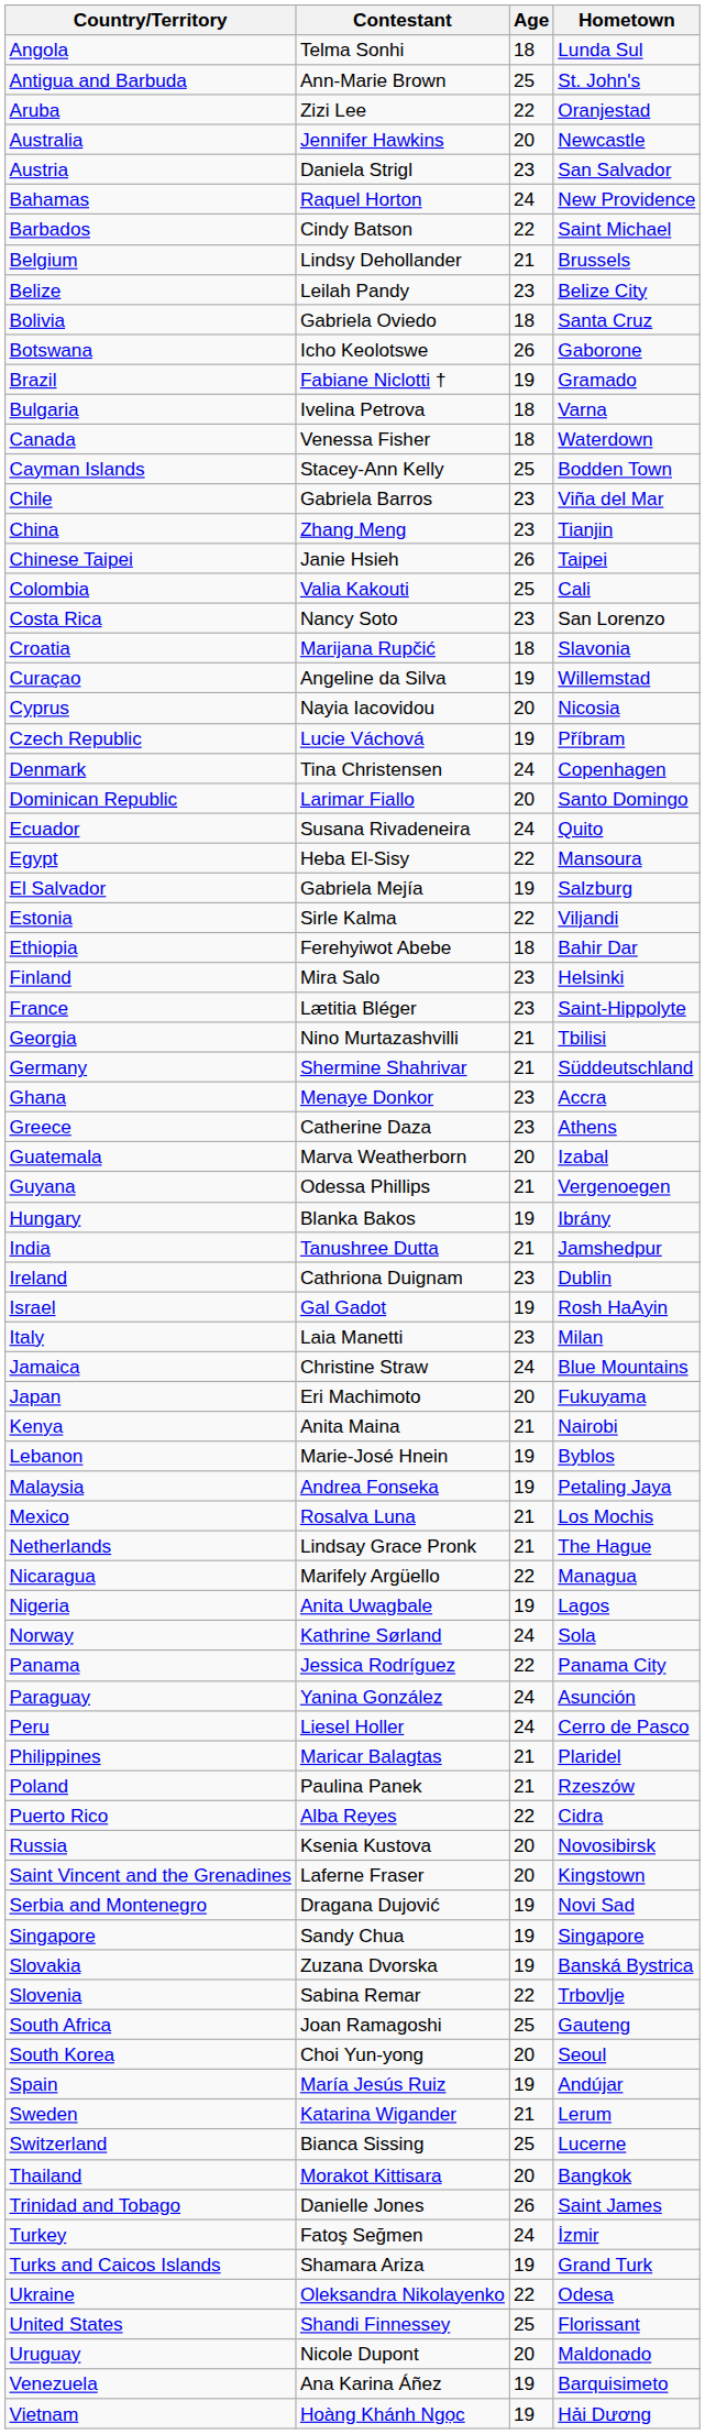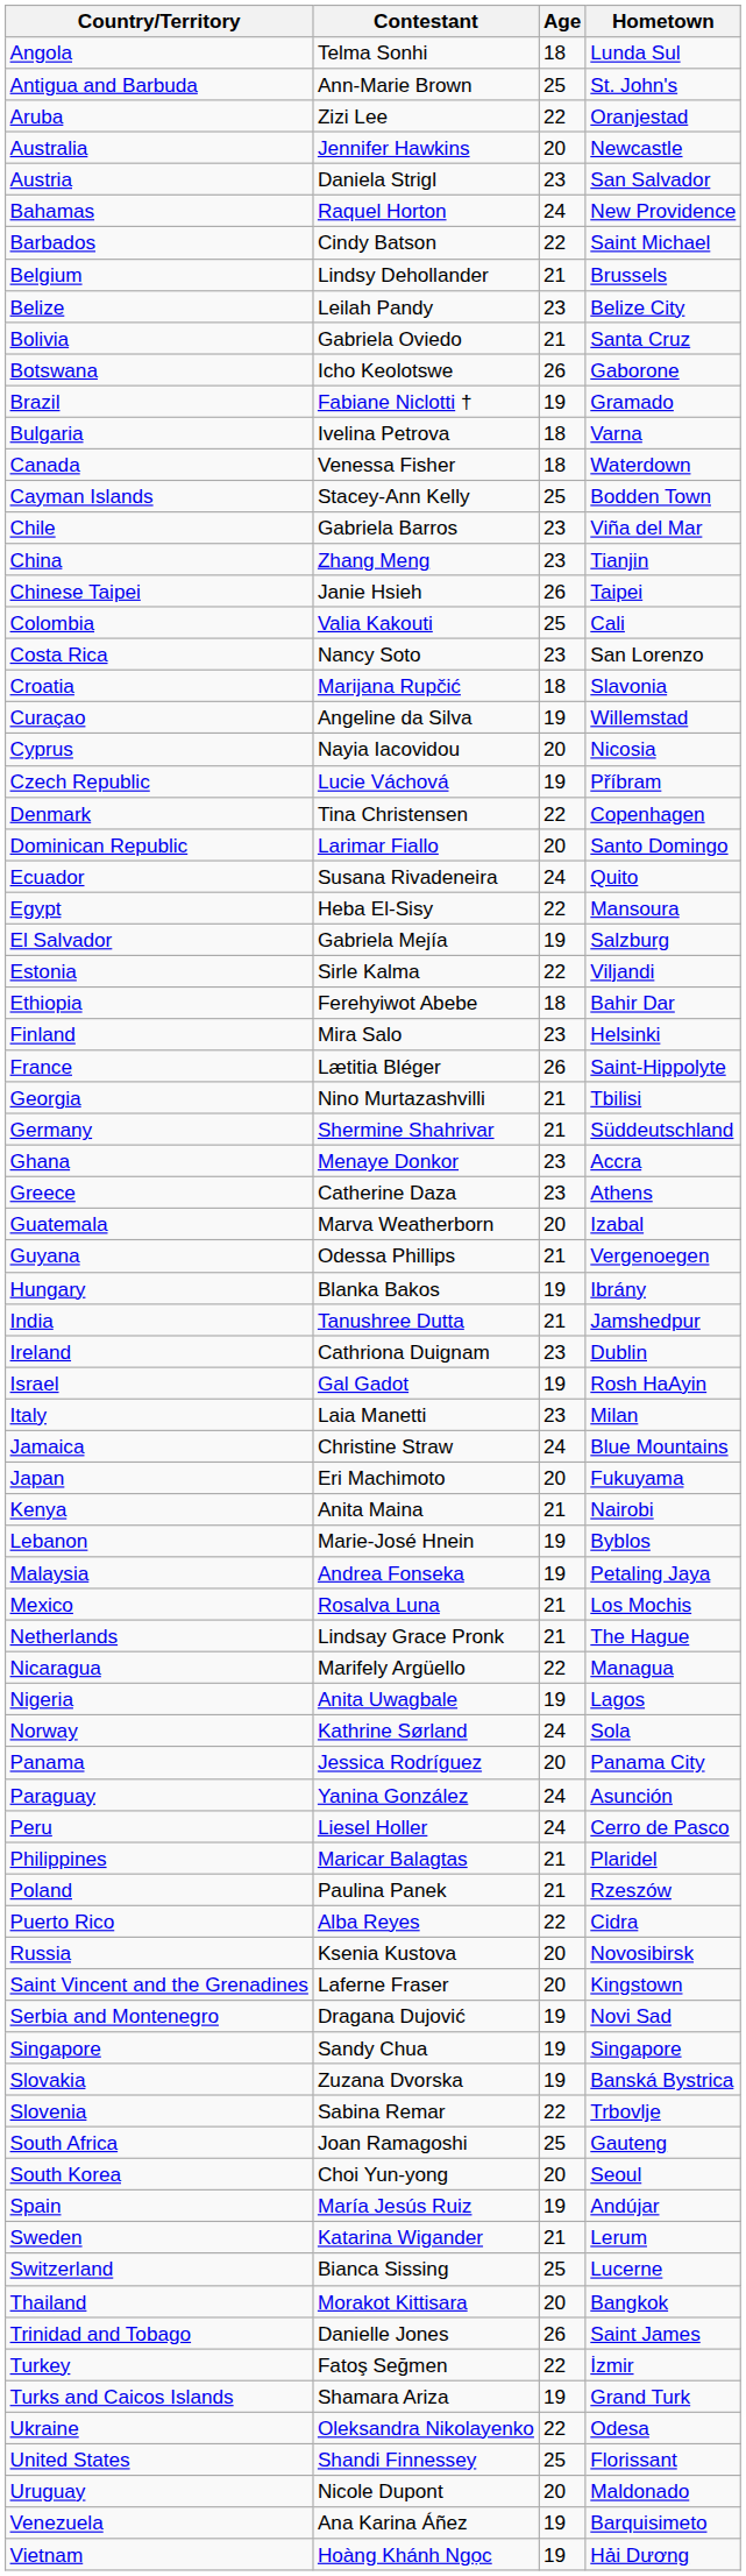 <table class="wikitable sortable" style="font-size: 95%;">
 <tr>
 <th>Country/Territory</th>
 <th>Contestant</th>
 <th>Age</th>
 <th>Hometown</th>
 </tr>
 <tr>
 <td> <a href='#'>Angola</a></td>
 <td>Telma Sonhi</td>
 <td>18</td>
 <td><a href='#'>Lunda Sul</a></td>
 </tr>
 <tr>
 <td> <a href='#'>Antigua and Barbuda</a></td>
 <td>Ann-Marie Brown</td>
 <td>25</td>
 <td><a href='#'>St. John's</a></td>
 </tr>
 <tr>
 <td> <a href='#'>Aruba</a></td>
 <td>Zizi Lee</td>
 <td>22</td>
 <td><a href='#'>Oranjestad</a></td>
 </tr>
 <tr>
 <td> <a href='#'>Australia</a></td>
 <td><a href='#'>Jennifer Hawkins</a></td>
 <td>20</td>
 <td><a href='#'>Newcastle</a></td>
 </tr>
 <tr>
 <td> <a href='#'>Austria</a></td>
 <td>Daniela Strigl</td>
 <td>23</td>
 <td><a href='#'>San Salvador</a></td>
 </tr>
 <tr>
 <td> <a href='#'>Bahamas</a></td>
 <td><a href='#'>Raquel Horton</a></td>
 <td>24</td>
 <td><a href='#'>New Providence</a></td>
 </tr>
 <tr>
 <td> <a href='#'>Barbados</a></td>
 <td>Cindy Batson</td>
 <td>22</td>
 <td><a href='#'>Saint Michael</a></td>
 </tr>
 <tr>
 <td> <a href='#'>Belgium</a></td>
 <td>Lindsy Dehollander</td>
 <td>21</td>
 <td><a href='#'>Brussels</a></td>
 </tr>
 <tr>
 <td> <a href='#'>Belize</a></td>
 <td>Leilah Pandy</td>
 <td>23</td>
 <td><a href='#'>Belize City</a></td>
 </tr>
 <tr>
 <td> <a href='#'>Bolivia</a></td>
 <td>Gabriela Oviedo</td>
-<td>18</td>
+<td>21</td>
 <td><a href='#'>Santa Cruz</a></td>
 </tr>
 <tr>
 <td> <a href='#'>Botswana</a></td>
 <td>Icho Keolotswe</td>
 <td>26</td>
 <td><a href='#'>Gaborone</a></td>
 </tr>
 <tr>
 <td> <a href='#'>Brazil</a></td>
 <td><a href='#'>Fabiane Niclotti</a> †</td>
 <td>19</td>
 <td><a href='#'>Gramado</a></td>
 </tr>
 <tr>
 <td> <a href='#'>Bulgaria</a></td>
 <td>Ivelina Petrova</td>
 <td>18</td>
 <td><a href='#'>Varna</a></td>
 </tr>
 <tr>
 <td> <a href='#'>Canada</a></td>
 <td>Venessa Fisher</td>
 <td>18</td>
 <td><a href='#'>Waterdown</a></td>
 </tr>
 <tr>
 <td> <a href='#'>Cayman Islands</a></td>
 <td>Stacey-Ann Kelly</td>
 <td>25</td>
 <td><a href='#'>Bodden Town</a></td>
 </tr>
 <tr>
 <td> <a href='#'>Chile</a></td>
 <td>Gabriela Barros</td>
 <td>23</td>
 <td><a href='#'>Viña del Mar</a></td>
 </tr>
 <tr>
 <td> <a href='#'>China</a></td>
 <td><a href='#'>Zhang Meng</a></td>
 <td>23</td>
 <td><a href='#'>Tianjin</a></td>
 </tr>
 <tr>
 <td> <a href='#'>Chinese Taipei</a></td>
 <td>Janie Hsieh</td>
 <td>26</td>
 <td><a href='#'>Taipei</a></td>
 </tr>
 <tr>
 <td> <a href='#'>Colombia</a></td>
 <td><a href='#'>Valia Kakouti</a></td>
 <td>25</td>
 <td><a href='#'>Cali</a></td>
 </tr>
 <tr>
 <td> <a href='#'>Costa Rica</a></td>
 <td>Nancy Soto</td>
 <td>23</td>
 <td>San Lorenzo</td>
 </tr>
 <tr>
 <td> <a href='#'>Croatia</a></td>
 <td><a href='#'>Marijana Rupčić</a></td>
 <td>18</td>
 <td><a href='#'>Slavonia</a></td>
 </tr>
 <tr>
 <td> <a href='#'>Curaçao</a></td>
 <td>Angeline da Silva</td>
 <td>19</td>
 <td><a href='#'>Willemstad</a></td>
 </tr>
 <tr>
 <td> <a href='#'>Cyprus</a></td>
 <td>Nayia Iacovidou</td>
 <td>20</td>
 <td><a href='#'>Nicosia</a></td>
 </tr>
 <tr>
 <td> <a href='#'>Czech Republic</a></td>
 <td><a href='#'>Lucie Váchová</a></td>
 <td>19</td>
 <td><a href='#'>Příbram</a></td>
 </tr>
 <tr>
 <td> <a href='#'>Denmark</a></td>
 <td>Tina Christensen</td>
-<td>24</td>
+<td>22</td>
 <td><a href='#'>Copenhagen</a></td>
 </tr>
 <tr>
 <td> <a href='#'>Dominican Republic</a></td>
 <td><a href='#'>Larimar Fiallo</a></td>
 <td>20</td>
 <td><a href='#'>Santo Domingo</a></td>
 </tr>
 <tr>
 <td> <a href='#'>Ecuador</a></td>
 <td>Susana Rivadeneira</td>
 <td>24</td>
 <td><a href='#'>Quito</a></td>
 </tr>
 <tr>
 <td> <a href='#'>Egypt</a></td>
 <td>Heba El-Sisy</td>
 <td>22</td>
 <td><a href='#'>Mansoura</a></td>
 </tr>
 <tr>
 <td> <a href='#'>El Salvador</a></td>
 <td>Gabriela Mejía</td>
 <td>19</td>
 <td><a href='#'>Salzburg</a></td>
 </tr>
 <tr>
 <td> <a href='#'>Estonia</a></td>
 <td>Sirle Kalma</td>
 <td>22</td>
 <td><a href='#'>Viljandi</a></td>
 </tr>
 <tr>
 <td> <a href='#'>Ethiopia</a></td>
 <td>Ferehyiwot Abebe</td>
 <td>18</td>
 <td><a href='#'>Bahir Dar</a></td>
 </tr>
 <tr>
 <td> <a href='#'>Finland</a></td>
 <td>Mira Salo</td>
 <td>23</td>
 <td><a href='#'>Helsinki</a></td>
 </tr>
 <tr>
 <td> <a href='#'>France</a></td>
 <td>Lætitia Bléger</td>
-<td>23</td>
+<td>26</td>
 <td><a href='#'>Saint-Hippolyte</a></td>
 </tr>
 <tr>
 <td> <a href='#'>Georgia</a></td>
 <td>Nino Murtazashvilli</td>
 <td>21</td>
 <td><a href='#'>Tbilisi</a></td>
 </tr>
 <tr>
 <td> <a href='#'>Germany</a></td>
 <td><a href='#'>Shermine Shahrivar</a></td>
 <td>21</td>
 <td><a href='#'>Süddeutschland</a></td>
 </tr>
 <tr>
 <td> <a href='#'>Ghana</a></td>
 <td><a href='#'>Menaye Donkor</a></td>
 <td>23</td>
 <td><a href='#'>Accra</a></td>
 </tr>
 <tr>
 <td> <a href='#'>Greece</a></td>
 <td>Catherine Daza</td>
 <td>23</td>
 <td><a href='#'>Athens</a></td>
 </tr>
 <tr>
 <td> <a href='#'>Guatemala</a></td>
 <td>Marva Weatherborn</td>
 <td>20</td>
 <td><a href='#'>Izabal</a></td>
 </tr>
 <tr>
 <td> <a href='#'>Guyana</a></td>
 <td>Odessa Phillips</td>
 <td>21</td>
 <td><a href='#'>Vergenoegen</a></td>
 </tr>
 <tr>
 <td> <a href='#'>Hungary</a></td>
 <td>Blanka Bakos</td>
 <td>19</td>
 <td><a href='#'>Ibrány</a></td>
 </tr>
 <tr>
 <td> <a href='#'>India</a></td>
 <td><a href='#'>Tanushree Dutta</a></td>
 <td>21</td>
 <td><a href='#'>Jamshedpur</a></td>
 </tr>
 <tr>
 <td> <a href='#'>Ireland</a></td>
 <td>Cathriona Duignam</td>
 <td>23</td>
 <td><a href='#'>Dublin</a></td>
 </tr>
 <tr>
 <td> <a href='#'>Israel</a></td>
 <td><a href='#'>Gal Gadot</a></td>
 <td>19</td>
 <td><a href='#'>Rosh HaAyin</a></td>
 </tr>
 <tr>
 <td> <a href='#'>Italy</a></td>
 <td>Laia Manetti</td>
 <td>23</td>
 <td><a href='#'>Milan</a></td>
 </tr>
 <tr>
 <td> <a href='#'>Jamaica</a></td>
 <td>Christine Straw</td>
 <td>24</td>
 <td><a href='#'>Blue Mountains</a></td>
 </tr>
 <tr>
 <td> <a href='#'>Japan</a></td>
 <td>Eri Machimoto</td>
 <td>20</td>
 <td><a href='#'>Fukuyama</a></td>
 </tr>
 <tr>
 <td> <a href='#'>Kenya</a></td>
 <td>Anita Maina</td>
 <td>21</td>
 <td><a href='#'>Nairobi</a></td>
 </tr>
 <tr>
 <td> <a href='#'>Lebanon</a></td>
 <td>Marie-José Hnein</td>
 <td>19</td>
 <td><a href='#'>Byblos</a></td>
 </tr>
 <tr>
 <td> <a href='#'>Malaysia</a></td>
 <td><a href='#'>Andrea Fonseka</a></td>
 <td>19</td>
 <td><a href='#'>Petaling Jaya</a></td>
 </tr>
 <tr>
 <td> <a href='#'>Mexico</a></td>
 <td><a href='#'>Rosalva Luna</a></td>
 <td>21</td>
 <td><a href='#'>Los Mochis</a></td>
 </tr>
 <tr>
 <td> <a href='#'>Netherlands</a></td>
 <td>Lindsay Grace Pronk</td>
 <td>21</td>
 <td><a href='#'>The Hague</a></td>
 </tr>
 <tr>
 <td> <a href='#'>Nicaragua</a></td>
 <td>Marifely Argüello</td>
 <td>22</td>
 <td><a href='#'>Managua</a></td>
 </tr>
 <tr>
 <td> <a href='#'>Nigeria</a></td>
 <td><a href='#'>Anita Uwagbale</a></td>
 <td>19</td>
 <td><a href='#'>Lagos</a></td>
 </tr>
 <tr>
 <td> <a href='#'>Norway</a></td>
 <td><a href='#'>Kathrine Sørland</a></td>
 <td>24</td>
 <td><a href='#'>Sola</a></td>
 </tr>
 <tr>
 <td> <a href='#'>Panama</a></td>
 <td><a href='#'>Jessica Rodríguez</a></td>
-<td>22</td>
+<td>20</td>
 <td><a href='#'>Panama City</a></td>
 </tr>
 <tr>
 <td> <a href='#'>Paraguay</a></td>
 <td><a href='#'>Yanina González</a></td>
 <td>24</td>
 <td><a href='#'>Asunción</a></td>
 </tr>
 <tr>
 <td> <a href='#'>Peru</a></td>
 <td><a href='#'>Liesel Holler</a></td>
 <td>24</td>
 <td><a href='#'>Cerro de Pasco</a></td>
 </tr>
 <tr>
 <td> <a href='#'>Philippines</a></td>
 <td><a href='#'>Maricar Balagtas</a></td>
 <td>21</td>
 <td><a href='#'>Plaridel</a></td>
 </tr>
 <tr>
 <td> <a href='#'>Poland</a></td>
 <td>Paulina Panek</td>
 <td>21</td>
 <td><a href='#'>Rzeszów</a></td>
 </tr>
 <tr>
 <td> <a href='#'>Puerto Rico</a></td>
 <td><a href='#'>Alba Reyes</a></td>
 <td>22</td>
 <td><a href='#'>Cidra</a></td>
 </tr>
 <tr>
 <td> <a href='#'>Russia</a></td>
 <td>Ksenia Kustova</td>
 <td>20</td>
 <td><a href='#'>Novosibirsk</a></td>
 </tr>
 <tr>
 <td> <a href='#'>Saint Vincent and the Grenadines</a></td>
 <td>Laferne Fraser</td>
 <td>20</td>
 <td><a href='#'>Kingstown</a></td>
 </tr>
 <tr>
 <td> <a href='#'>Serbia and Montenegro</a></td>
 <td>Dragana Dujović</td>
 <td>19</td>
 <td><a href='#'>Novi Sad</a></td>
 </tr>
 <tr>
 <td> <a href='#'>Singapore</a></td>
 <td>Sandy Chua</td>
 <td>19</td>
 <td><a href='#'>Singapore</a></td>
 </tr>
 <tr>
 <td> <a href='#'>Slovakia</a></td>
 <td>Zuzana Dvorska</td>
 <td>19</td>
 <td><a href='#'>Banská Bystrica</a></td>
 </tr>
 <tr>
 <td> <a href='#'>Slovenia</a></td>
 <td>Sabina Remar</td>
 <td>22</td>
 <td><a href='#'>Trbovlje</a></td>
 </tr>
 <tr>
 <td> <a href='#'>South Africa</a></td>
 <td>Joan Ramagoshi</td>
 <td>25</td>
 <td><a href='#'>Gauteng</a></td>
 </tr>
 <tr>
 <td> <a href='#'>South Korea</a></td>
 <td>Choi Yun-yong</td>
 <td>20</td>
 <td><a href='#'>Seoul</a></td>
 </tr>
 <tr>
 <td> <a href='#'>Spain</a></td>
 <td><a href='#'>María Jesús Ruiz</a></td>
 <td>19</td>
 <td><a href='#'>Andújar</a></td>
 </tr>
 <tr>
 <td> <a href='#'>Sweden</a></td>
 <td><a href='#'>Katarina Wigander</a></td>
 <td>21</td>
 <td><a href='#'>Lerum</a></td>
 </tr>
 <tr>
 <td> <a href='#'>Switzerland</a></td>
 <td>Bianca Sissing</td>
 <td>25</td>
 <td><a href='#'>Lucerne</a></td>
 </tr>
 <tr>
 <td> <a href='#'>Thailand</a></td>
 <td><a href='#'>Morakot Kittisara</a></td>
 <td>20</td>
 <td><a href='#'>Bangkok</a></td>
 </tr>
 <tr>
 <td> <a href='#'>Trinidad and Tobago</a></td>
 <td>Danielle Jones</td>
 <td>26</td>
 <td><a href='#'>Saint James</a></td>
 </tr>
 <tr>
 <td> <a href='#'>Turkey</a></td>
 <td>Fatoş Seğmen</td>
-<td>24</td>
+<td>22</td>
 <td><a href='#'>İzmir</a></td>
 </tr>
 <tr>
 <td> <a href='#'>Turks and Caicos Islands</a></td>
 <td>Shamara Ariza</td>
 <td>19</td>
 <td><a href='#'>Grand Turk</a></td>
 </tr>
 <tr>
 <td> <a href='#'>Ukraine</a></td>
 <td><a href='#'>Oleksandra Nikolayenko</a></td>
 <td>22</td>
 <td><a href='#'>Odesa</a></td>
 </tr>
 <tr>
 <td> <a href='#'>United States</a></td>
 <td><a href='#'>Shandi Finnessey</a></td>
 <td>25</td>
 <td><a href='#'>Florissant</a></td>
 </tr>
 <tr>
 <td> <a href='#'>Uruguay</a></td>
 <td>Nicole Dupont</td>
 <td>20</td>
 <td><a href='#'>Maldonado</a></td>
 </tr>
 <tr>
 <td> <a href='#'>Venezuela</a></td>
 <td>Ana Karina Áñez</td>
 <td>19</td>
 <td><a href='#'>Barquisimeto</a></td>
 </tr>
 <tr>
 <td> <a href='#'>Vietnam</a></td>
 <td><a href='#'>Hoàng Khánh Ngọc</a></td>
 <td>19</td>
 <td><a href='#'>Hải Dương</a></td>
 </tr>
 </table>
